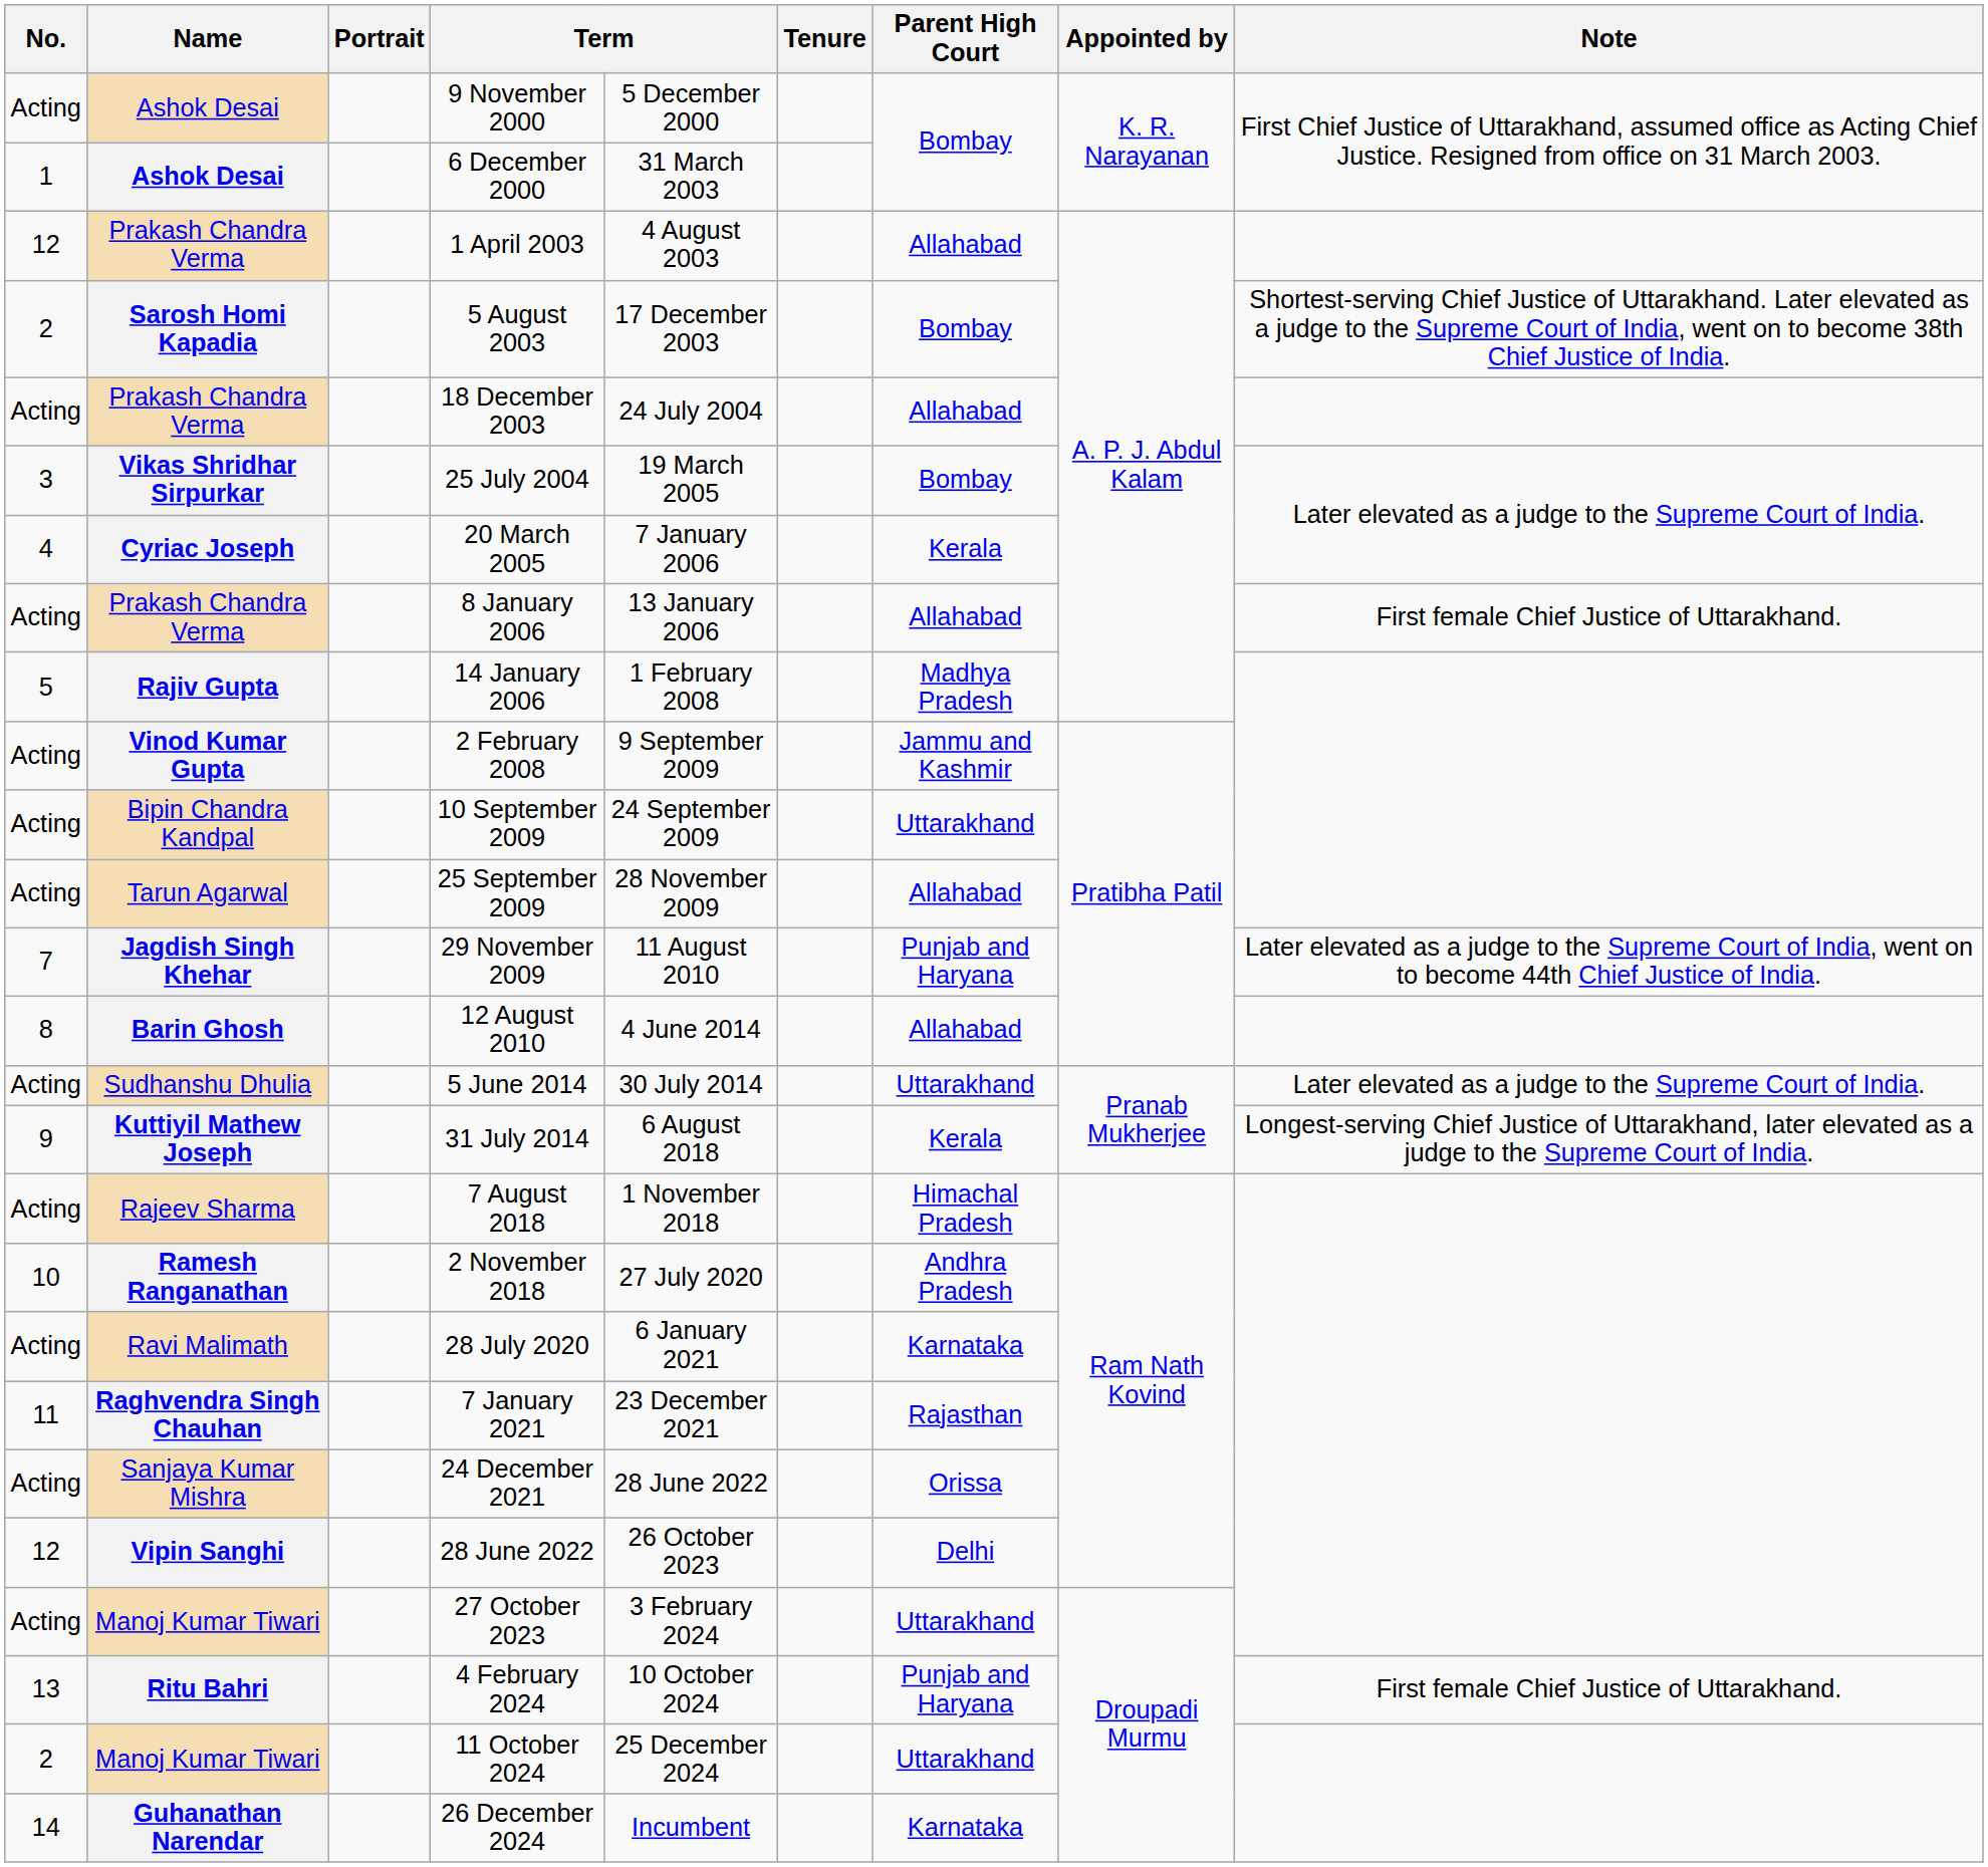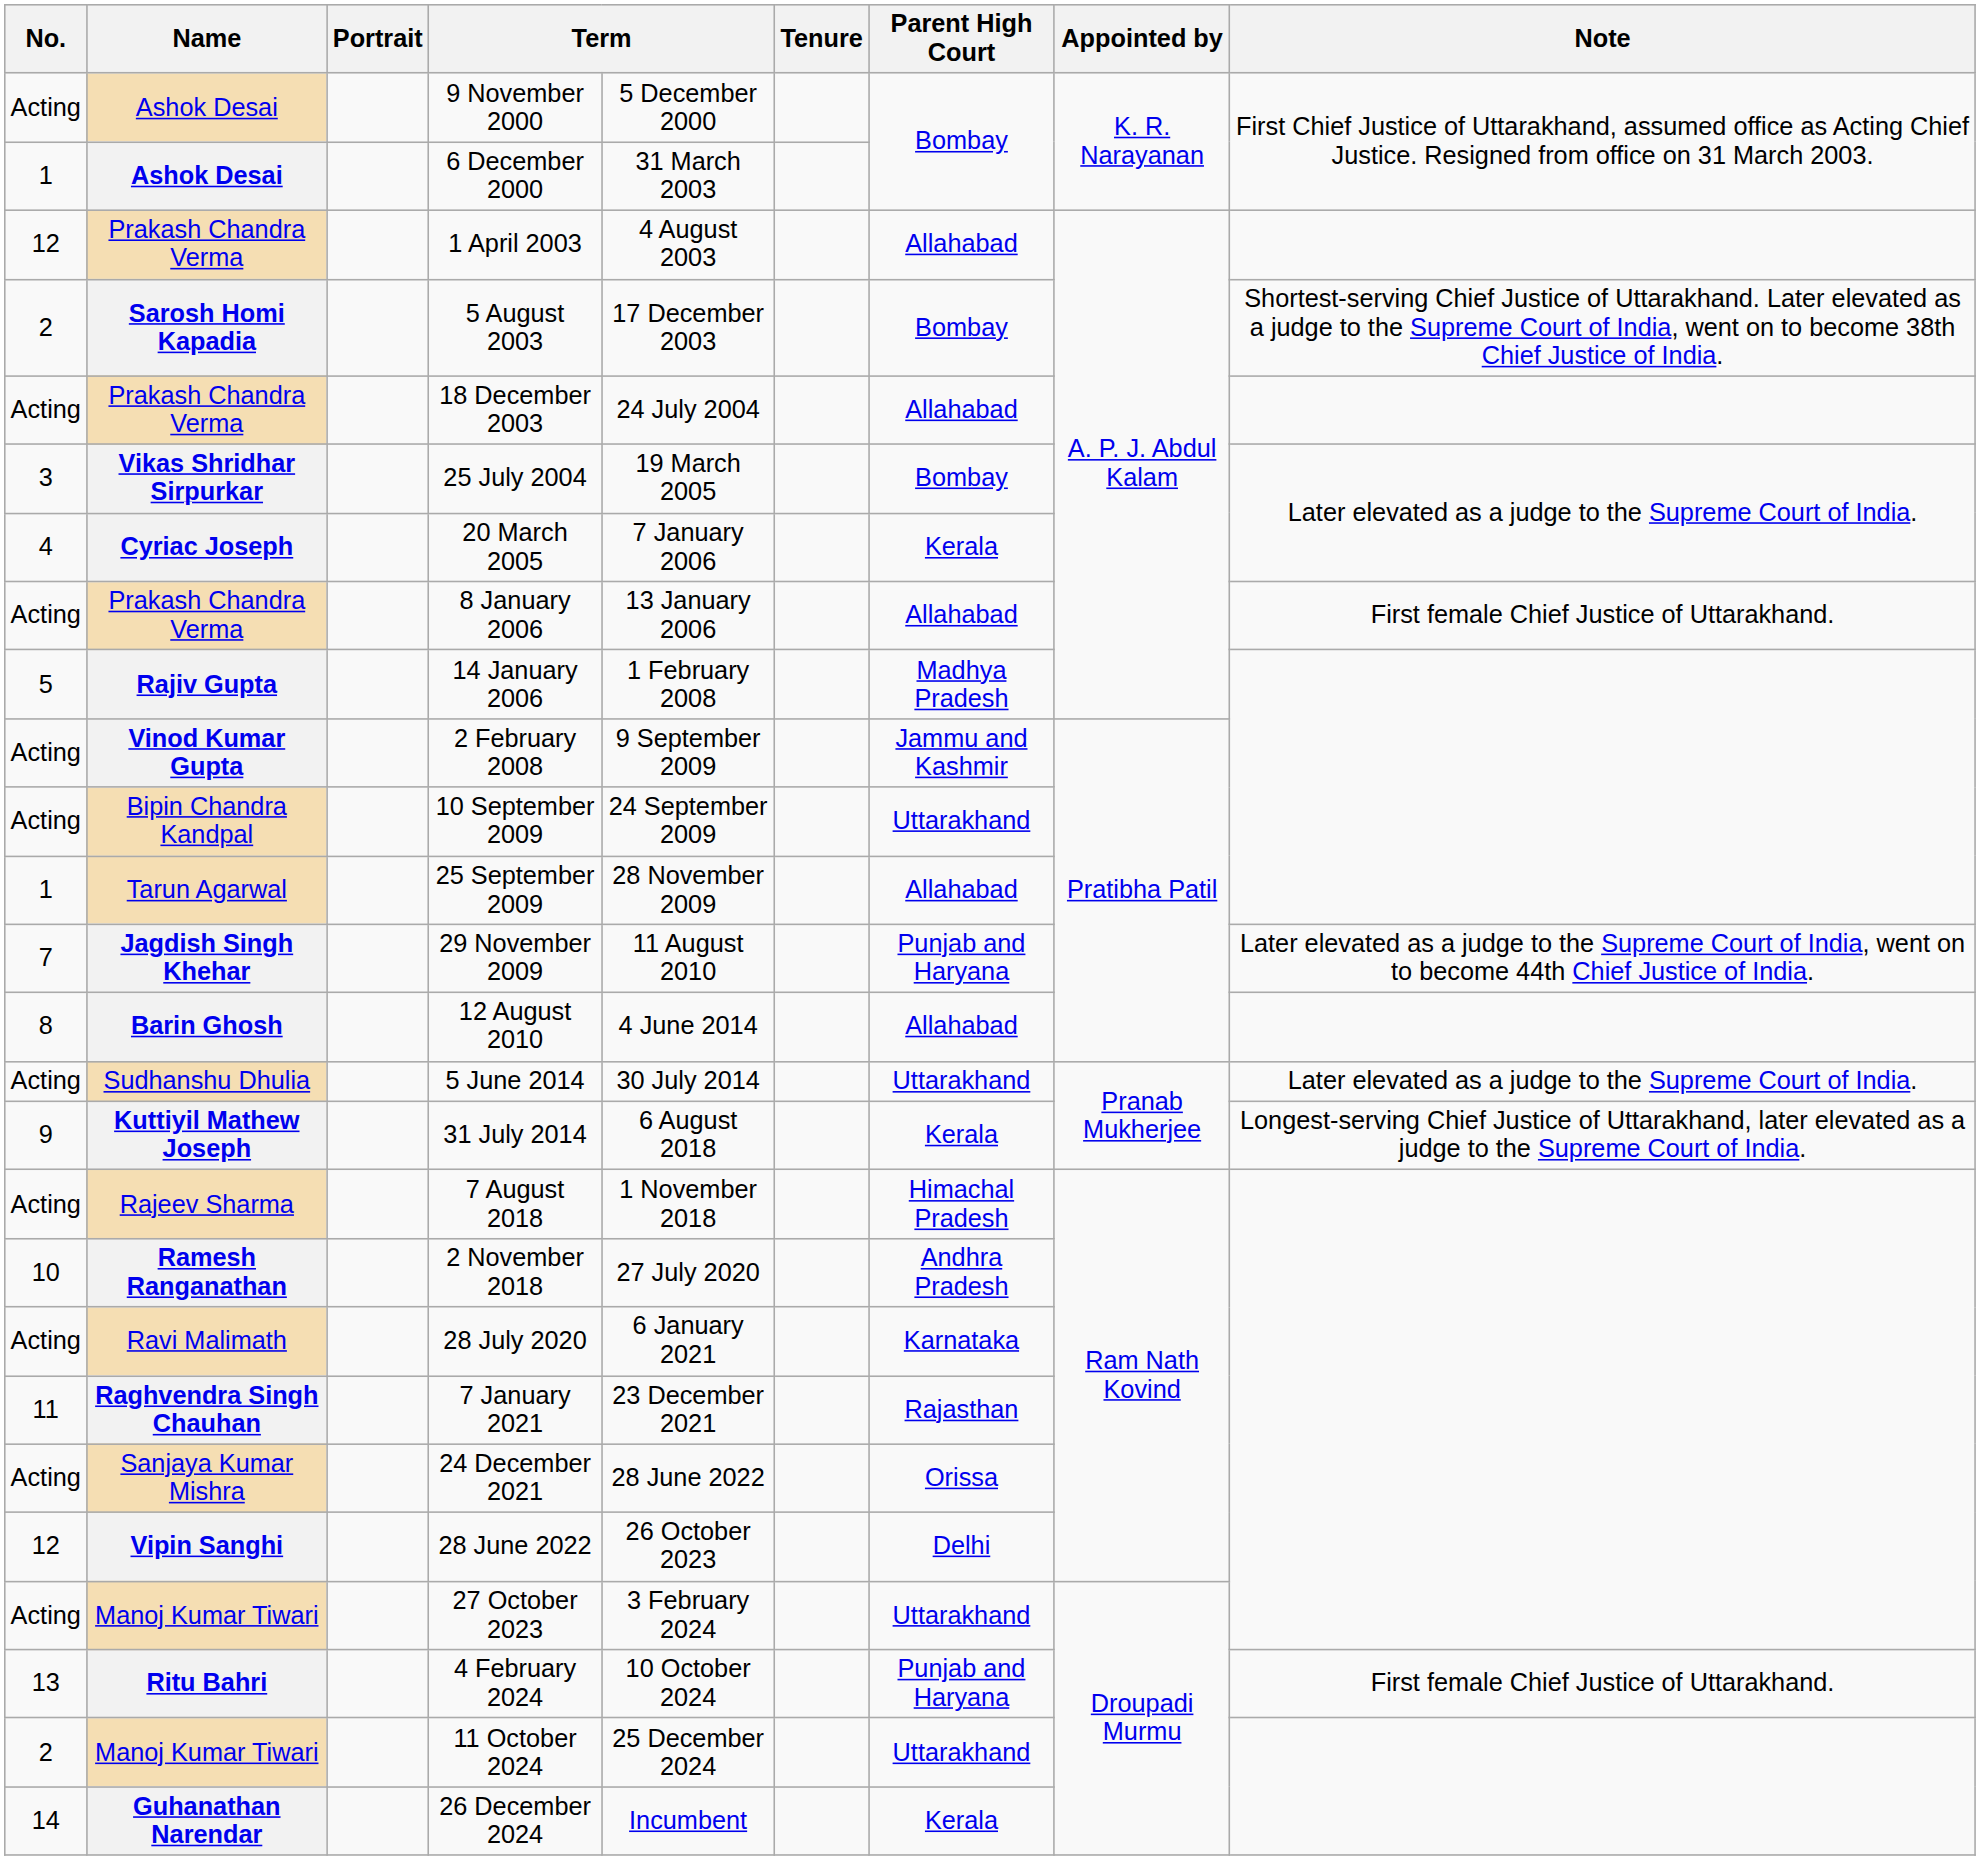 <table class="wikitable sortable">
 <tr>
 <th scope=col>No.</th>
 <th scope=col>Name<br></th>
 <th scope=col>Portrait</th>
 <th scope=col colspan=2>Term</th>
 <th scope=col>Tenure</th>
 <th scope=col>Parent High Court</th>
 <th>Appointed by<br></th>
 <th scope=col>Note</th>
 </tr>
 <tr style="text-align:center">
 <td>Acting</td>
 <td style="background-color:Wheat"><a href='#'>Ashok Desai</a><br></td>
 <td></td>
 <td>9 November 2000</td>
 <td>5 December 2000</td>
 <td></td>
 <td rowspan="2"><a href='#'>Bombay</a></td>
 <td rowspan="2"><a href='#'>K. R. Narayanan</a></td>
 <td rowspan="2">First Chief Justice of Uttarakhand, assumed office as Acting Chief Justice. Resigned from office on 31 March 2003.</td>
 </tr>
 <tr style="text-align:center">
 <td>1</td>
 <th><a href='#'>Ashok Desai</a><br></th>
 <td></td>
 <td>6 December 2000</td>
 <td>31 March 2003</td>
 <td> <em></em></td>
 </tr>
 <tr style="text-align:center">
 <td>12</td>
 <td style="background-color:Wheat"><a href='#'>Prakash Chandra Verma</a><br></td>
 <td></td>
 <td>1 April 2003</td>
 <td>4 August 2003</td>
 <td></td>
 <td><a href='#'>Allahabad</a></td>
 <td rowspan="7"><a href='#'>A. P. J. Abdul Kalam</a></td>
 <td></td>
 </tr>
 <tr style="text-align:center">
 <td>2</td>
 <th><a href='#'>Sarosh Homi Kapadia</a><br></th>
 <td></td>
 <td>5 August 2003</td>
 <td>17 December 2003</td>
 <td></td>
 <td><a href='#'>Bombay</a></td>
 <td>Shortest-serving Chief Justice of Uttarakhand. Later elevated as a judge to the <a href='#'>Supreme Court of India</a>, went on to become 38th <a href='#'>Chief Justice of India</a>.</td>
 </tr>
 <tr style="text-align:center">
 <td>Acting</td>
 <td style="background-color:Wheat"><a href='#'>Prakash Chandra Verma</a><br></td>
 <td></td>
 <td>18 December 2003</td>
 <td>24 July 2004</td>
 <td></td>
 <td><a href='#'>Allahabad</a></td>
 <td></td>
 </tr>
 <tr style="text-align:center">
 <td>3</td>
 <th><a href='#'>Vikas Shridhar Sirpurkar</a><br></th>
 <td></td>
 <td>25 July 2004</td>
 <td>19 March 2005</td>
 <td></td>
 <td><a href='#'>Bombay</a></td>
 <td rowspan="2">Later elevated as a judge to the <a href='#'>Supreme Court of India</a>.</td>
 </tr>
 <tr style="text-align:center">
 <td>4</td>
 <th><a href='#'>Cyriac Joseph</a><br></th>
 <td></td>
 <td>20 March 2005</td>
 <td>7 January 2006</td>
 <td></td>
 <td><a href='#'>Kerala</a></td>
 </tr>
 <tr style="text-align:center">
 <td>Acting</td>
 <td style="background-color:Wheat"><a href='#'>Prakash Chandra Verma</a><br></td>
 <td></td>
 <td>8 January 2006</td>
 <td>13 January 2006</td>
 <td> <em></em></td>
 <td><a href='#'>Allahabad</a></td>
 <td>First female Chief Justice of Uttarakhand.</td>
 </tr>
 <tr style="text-align:center">
 <td>5</td>
 <th><a href='#'>Rajiv Gupta</a><br></th>
 <td></td>
 <td>14 January 2006</td>
 <td>1 February 2008</td>
 <td></td>
 <td><a href='#'>Madhya Pradesh</a></td>
 <td rowspan="4"></td>
 </tr>
 <tr style="text-align:center">
 <td>Acting</td>
 <th><a href='#'>Vinod Kumar Gupta</a><br></th>
 <td></td>
 <td>2 February 2008</td>
 <td>9 September 2009</td>
 <td></td>
 <td><a href='#'>Jammu and Kashmir</a></td>
 <td rowspan="5"><a href='#'>Pratibha Patil</a></td>
 </tr>
 <tr style="text-align:center">
 <td>Acting</td>
 <td style="background-color:Wheat"><a href='#'>Bipin Chandra Kandpal</a><br></td>
 <td></td>
 <td>10 September 2009</td>
 <td>24 September 2009</td>
 <td></td>
 <td><a href='#'>Uttarakhand</a></td>
 </tr>
 <tr style="text-align:center">
-<td>Acting</td>
+<td>1</td>
 <td style="background-color:Wheat"><a href='#'>Tarun Agarwal</a><br></td>
 <td></td>
 <td>25 September 2009</td>
 <td>28 November 2009</td>
 <td></td>
 <td><a href='#'>Allahabad</a></td>
 </tr>
 <tr style="text-align:center">
 <td>7</td>
 <th><a href='#'>Jagdish Singh Khehar</a><br></th>
 <td></td>
 <td>29 November 2009</td>
 <td>11 August 2010</td>
 <td></td>
 <td><a href='#'>Punjab and Haryana</a></td>
 <td>Later elevated as a judge to the <a href='#'>Supreme Court of India</a>, went on to become 44th <a href='#'>Chief Justice of India</a>.</td>
 </tr>
 <tr style="text-align:center">
 <td>8</td>
 <th><a href='#'>Barin Ghosh</a><br></th>
 <td></td>
 <td>12 August 2010</td>
 <td>4 June 2014</td>
 <td></td>
 <td><a href='#'>Allahabad</a></td>
 <td></td>
 </tr>
 <tr style="text-align:center">
 <td>Acting</td>
 <td style="background-color:Wheat"><a href='#'>Sudhanshu Dhulia</a><br></td>
 <td></td>
 <td>5 June 2014</td>
 <td>30 July 2014</td>
 <td></td>
 <td><a href='#'>Uttarakhand</a></td>
 <td rowspan="2"><a href='#'>Pranab Mukherjee</a></td>
 <td>Later elevated as a judge to the <a href='#'>Supreme Court of India</a>.</td>
 </tr>
 <tr style="text-align:center">
 <td>9</td>
 <th><a href='#'>Kuttiyil Mathew Joseph</a><br></th>
 <td></td>
 <td>31 July 2014</td>
 <td>6 August 2018</td>
 <td></td>
 <td><a href='#'>Kerala</a></td>
 <td>Longest-serving Chief Justice of Uttarakhand, later elevated as a judge to the <a href='#'>Supreme Court of India</a>.</td>
 </tr>
 <tr style="text-align:center">
 <td>Acting</td>
 <td style="background-color:Wheat"><a href='#'>Rajeev Sharma</a><br></td>
 <td></td>
 <td>7 August 2018</td>
 <td>1 November 2018</td>
 <td></td>
 <td><a href='#'>Himachal Pradesh</a></td>
 <td rowspan="6"><a href='#'>Ram Nath Kovind</a></td>
 <td rowspan="7"></td>
 </tr>
 <tr style="text-align:center">
 <td>10</td>
 <th><a href='#'>Ramesh Ranganathan</a><br></th>
 <td></td>
 <td>2 November 2018</td>
 <td>27 July 2020</td>
 <td></td>
 <td><a href='#'>Andhra Pradesh</a></td>
 </tr>
 <tr style="text-align:center">
 <td>Acting</td>
 <td style="background-color:Wheat"><a href='#'>Ravi Malimath</a><br></td>
 <td></td>
 <td>28 July 2020</td>
 <td>6 January 2021</td>
 <td></td>
 <td><a href='#'>Karnataka</a></td>
 </tr>
 <tr style="text-align:center">
 <td>11</td>
 <th><a href='#'>Raghvendra Singh Chauhan</a><br></th>
 <td></td>
 <td>7 January 2021</td>
 <td>23 December 2021</td>
 <td></td>
 <td><a href='#'>Rajasthan</a></td>
 </tr>
 <tr style="text-align:center">
 <td>Acting</td>
 <td style="background-color:Wheat"><a href='#'>Sanjaya Kumar Mishra</a><br></td>
 <td></td>
 <td>24 December 2021</td>
 <td>28 June 2022</td>
 <td></td>
 <td><a href='#'>Orissa</a></td>
 </tr>
 <tr style="text-align:center">
 <td>12</td>
 <th><a href='#'>Vipin Sanghi</a><br></th>
 <td></td>
 <td>28 June 2022</td>
 <td>26 October 2023</td>
 <td></td>
 <td><a href='#'>Delhi</a></td>
 </tr>
 <tr style="text-align:center">
 <td>Acting</td>
 <td style="background-color:Wheat"><a href='#'>Manoj Kumar Tiwari</a><br></td>
 <td></td>
 <td>27 October 2023</td>
 <td>3 February 2024</td>
 <td></td>
 <td><a href='#'>Uttarakhand</a></td>
 <td rowspan="4"><a href='#'>Droupadi Murmu</a></td>
 </tr>
 <tr style="text-align:center">
 <td>13</td>
 <th><a href='#'>Ritu Bahri</a><br></th>
 <td></td>
 <td>4 February 2024</td>
 <td>10 October 2024</td>
 <td></td>
 <td><a href='#'>Punjab and Haryana</a></td>
 <td>First female Chief Justice of Uttarakhand.</td>
 </tr>
 <tr style="text-align:center">
 <td>2</td>
 <td style="background-color:Wheat"><a href='#'>Manoj Kumar Tiwari</a><br></td>
 <td></td>
 <td>11 October 2024</td>
 <td>25 December 2024</td>
 <td></td>
 <td><a href='#'>Uttarakhand</a></td>
 <td rowspan="2"></td>
 </tr>
 <tr style="text-align:center">
 <td>14</td>
 <th><a href='#'>Guhanathan Narendar</a><br></th>
 <td></td>
 <td>26 December 2024</td>
 <td><a href='#'>Incumbent</a></td>
 <td></td>
-<td><a href='#'>Karnataka</a></td>
+<td><a href='#'>Kerala</a></td>
 </tr>
 </table>
